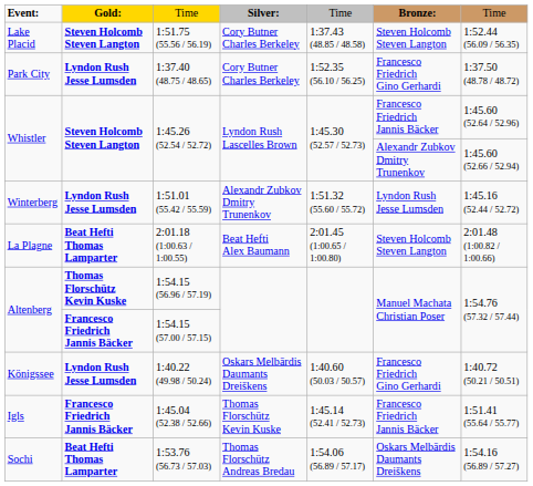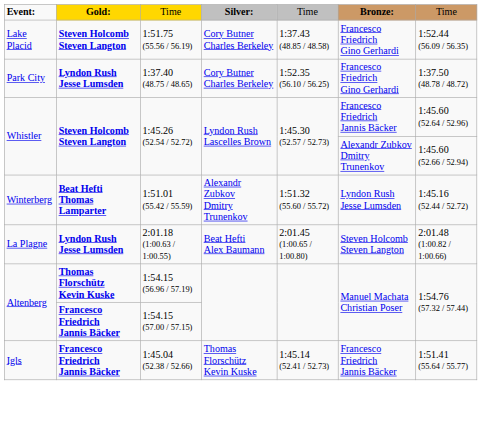 <table class="wikitable" width=85%>
 <tr>
 <td><strong>Event:</strong></td>
 <td style="text-align:center;background-color:gold;"><strong>Gold:</strong></td>
 <td style="text-align:center;background-color:gold;">Time</td>
 <td style="text-align:center;background-color:silver;"><strong>Silver:</strong></td>
 <td style="text-align:center;background-color:silver;">Time</td>
 <td style="text-align:center;background-color:#CC9966;"><strong>Bronze:</strong></td>
 <td style="text-align:center;background-color:#CC9966;">Time</td>
 </tr>
 <tr>
 <td><a href='#'>Lake Placid</a></td>
 <td><strong><a href='#'>Steven Holcomb</a><br><a href='#'>Steven Langton</a></strong> <br><small></small></td>
 <td>1:51.75 <br><small>(55.56 / 56.19)</small></td>
 <td><a href='#'>Cory Butner</a><br><a href='#'>Charles Berkeley</a> <br><small></small></td>
 <td>1:37.43 <br><small>(48.85 / 48.58)</small></td>
-<td><a href='#'>Steven Holcomb</a><br><a href='#'>Steven Langton</a> <br><small></small></td>
+<td><a href='#'>Francesco Friedrich</a><br><a href='#'>Gino Gerhardi</a> <br><small></small></td>
 <td>1:52.44 <br><small>(56.09 / 56.35)</small></td>
 </tr>
 <tr>
 <td><a href='#'>Park City</a></td>
 <td><strong><a href='#'>Lyndon Rush</a><br><a href='#'>Jesse Lumsden</a></strong> <br><small></small></td>
 <td>1:37.40 <br><small>(48.75 / 48.65)</small></td>
 <td><a href='#'>Cory Butner</a><br><a href='#'>Charles Berkeley</a> <br><small></small></td>
 <td>1:52.35 <br><small>(56.10 / 56.25)</small></td>
 <td><a href='#'>Francesco Friedrich</a><br><a href='#'>Gino Gerhardi</a> <br><small></small></td>
 <td>1:37.50 <br><small>(48.78 / 	48.72)</small></td>
 </tr>
 <tr>
 <td rowspan=2><a href='#'>Whistler</a></td>
 <td rowspan=2><strong><a href='#'>Steven Holcomb</a><br><a href='#'>Steven Langton</a></strong> <br><small></small></td>
 <td rowspan=2>1:45.26 <br><small>(52.54 / 52.72)</small></td>
 <td rowspan=2><a href='#'>Lyndon Rush</a><br><a href='#'>Lascelles Brown</a> <br><small></small></td>
 <td rowspan=2>1:45.30 <br><small>(52.57 / 52.73)</small></td>
 <td><a href='#'>Francesco Friedrich</a><br><a href='#'>Jannis Bäcker</a> <br><small></small></td>
 <td>1:45.60 <br><small>(52.64 / 52.96)</small></td>
 </tr>
 <tr>
 <td><a href='#'>Alexandr Zubkov</a><br><a href='#'>Dmitry Trunenkov</a> <br><small></small></td>
 <td>1:45.60 <br><small>(52.66 / 52.94)</small></td>
 </tr>
 <tr>
 <td><a href='#'>Winterberg</a></td>
-<td><strong><a href='#'>Lyndon Rush</a><br><a href='#'>Jesse Lumsden</a></strong> <br><small></small></td>
+<td><strong><a href='#'>Beat Hefti</a><br><a href='#'>Thomas Lamparter</a></strong> <br><small></small></td>
 <td>1:51.01 <br><small>(55.42  / 55.59)</small></td>
 <td><a href='#'>Alexandr Zubkov</a><br><a href='#'>Dmitry Trunenkov</a> <br><small></small></td>
 <td>1:51.32 <br><small>(55.60 / 55.72)</small></td>
 <td><a href='#'>Lyndon Rush</a><br><a href='#'>Jesse Lumsden</a> <br><small></small></td>
 <td>1:45.16 <br><small>(52.44 / 	52.72)</small></td>
 </tr>
 <tr>
 <td><a href='#'>La Plagne</a></td>
-<td><strong><a href='#'>Beat Hefti</a><br><a href='#'>Thomas Lamparter</a></strong> <br><small></small></td>
+<td><strong><a href='#'>Lyndon Rush</a><br><a href='#'>Jesse Lumsden</a></strong> <br><small></small></td>
 <td>2:01.18  <br><small>(1:00.63 / 1:00.55)</small></td>
 <td><a href='#'>Beat Hefti</a><br><a href='#'>Alex Baumann</a> <br><small></small></td>
 <td>2:01.45 <br><small>(1:00.65  / 1:00.80)</small></td>
 <td><a href='#'>Steven Holcomb</a><br><a href='#'>Steven Langton</a> <br><small></small></td>
 <td>2:01.48<br><small>(1:00.82 / 1:00.66)</small></td>
 </tr>
 <tr>
 <td rowspan=2><a href='#'>Altenberg</a></td>
 <td><strong><a href='#'>Thomas Florschütz</a><br><a href='#'>Kevin Kuske</a></strong> <br><small></small></td>
 <td>1:54.15  <br><small>(56.96 / 57.19)</small></td>
 <td rowspan=2></td>
 <td rowspan=2></td>
 <td rowspan=2><a href='#'>Manuel Machata</a><br><a href='#'>Christian Poser</a> <br><small></small></td>
 <td rowspan=2>1:54.76<br><small>(57.32 / 57.44)</small></td>
 </tr>
 <tr>
 <td><strong><a href='#'>Francesco Friedrich</a><br><a href='#'>Jannis Bäcker</a></strong> <br><small></small></td>
 <td>1:54.15 <br><small>(57.00 / 57.15)</small></td>
 </tr>
 <tr>
-<td><a href='#'>Königssee</a></td>
-<td><strong><a href='#'>Lyndon Rush</a><br><a href='#'>Jesse Lumsden</a></strong> <br><small></small></td>
-<td>1:40.22  <br><small>(49.98 / 50.24)</small></td>
-<td><a href='#'>Oskars Melbārdis</a><br><a href='#'>Daumants Dreiškens</a> <br><small></small></td>
-<td>1:40.60 <br><small>(50.03 / 50.57)</small></td>
-<td><a href='#'>Francesco Friedrich</a><br><a href='#'>Gino Gerhardi</a> <br><small></small></td>
-<td>1:40.72 <br><small>(50.21 / 	50.51)</small></td>
-</tr>
-<tr>
 <td><a href='#'>Igls</a></td>
 <td><strong><a href='#'>Francesco Friedrich</a><br><a href='#'>Jannis Bäcker</a></strong> <br><small></small></td>
 <td>1:45.04 <br><small>(52.38 / 52.66)</small></td>
 <td><a href='#'>Thomas Florschütz</a><br><a href='#'>Kevin Kuske</a> <br><small></small></td>
 <td>1:45.14  <br><small>(52.41 / 52.73)</small></td>
 <td><a href='#'>Francesco Friedrich</a><br><a href='#'>Jannis Bäcker</a> <br><small></small></td>
 <td>1:51.41  <br><small>(55.64 / 	55.77)</small></td>
 </tr>
-<tr>
-<td><a href='#'>Sochi</a></td>
-<td><strong><a href='#'>Beat Hefti</a><br><a href='#'>Thomas Lamparter</a></strong> <br><small></small></td>
-<td>1:53.76 <br><small>(56.73 / 57.03)</small></td>
-<td><a href='#'>Thomas Florschütz</a><br><a href='#'>Andreas Bredau</a> <br><small></small></td>
-<td>1:54.06 <br><small>(56.89 / 57.17)</small></td>
-<td><a href='#'>Oskars Melbārdis</a><br><a href='#'>Daumants Dreiškens</a> <br><small></small></td>
-<td>1:54.16 <br><small>(56.89 / 57.27)</small></td>
-</tr>
 </table>
